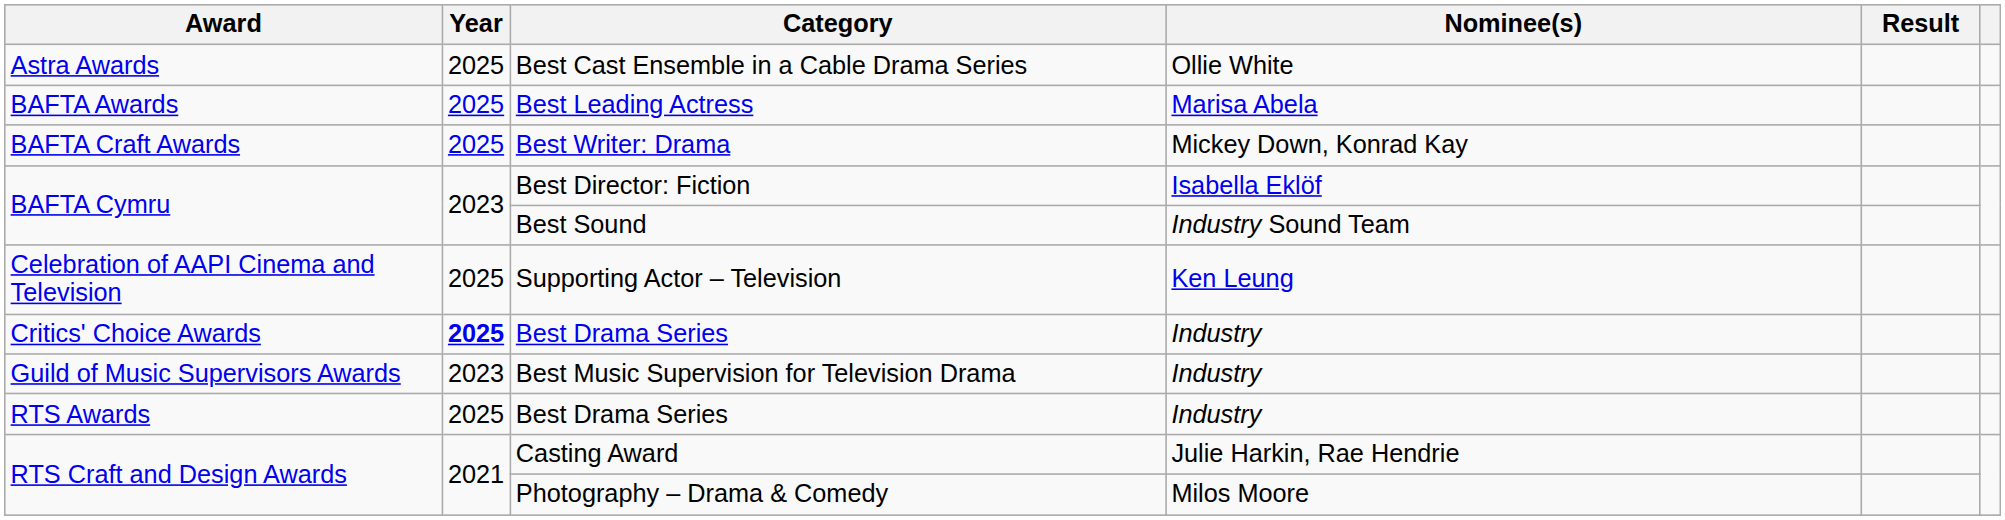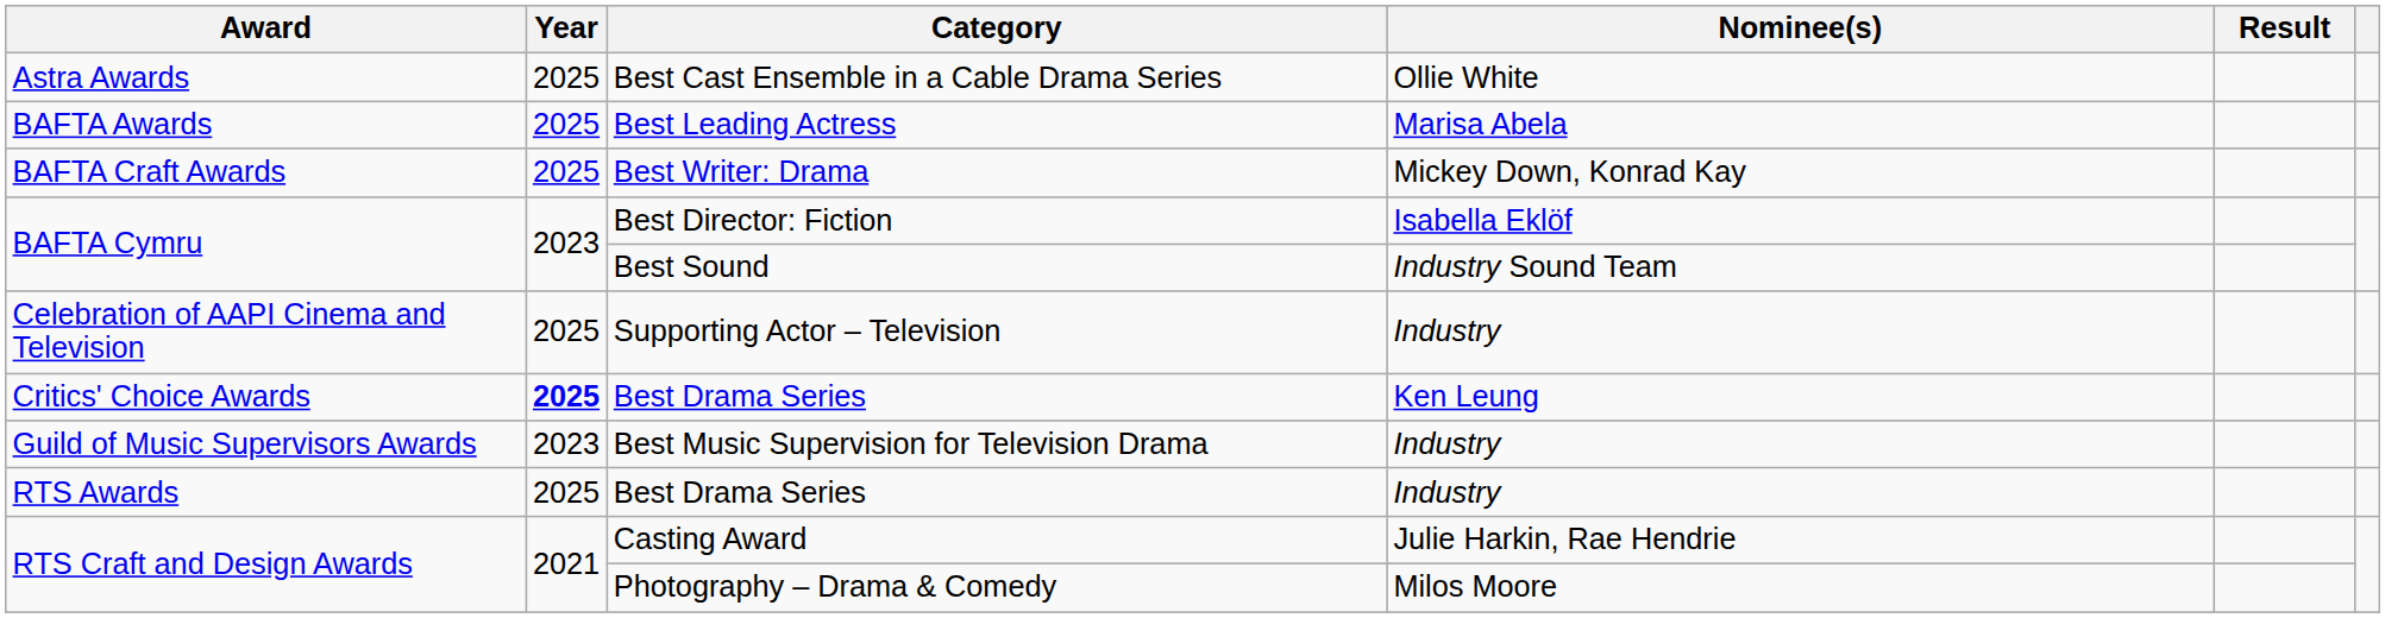 <table class="wikitable" style="width:100%">
 <tr>
 <th scope="col" style="width:22%;">Award</th>
 <th scope="col" style="width:3%;">Year</th>
 <th scope="col" style="width:33%;">Category</th>
 <th scope="col" style="width:35%;">Nominee(s)</th>
 <th scope="col" style="width:6%;">Result</th>
 <th scope="col" class="unsortable" style="width:1%;"></th>
 </tr>
 <tr>
 <td><a href='#'>Astra Awards</a></td>
 <td align="center">2025</td>
 <td>Best Cast Ensemble in a Cable Drama Series</td>
 <td>Ollie White</td>
 <td></td>
 <td align="center"></td>
 </tr>
 <tr>
 <td><a href='#'>BAFTA Awards</a></td>
 <td align="center"><a href='#'>2025</a></td>
 <td><a href='#'>Best Leading Actress</a></td>
 <td><a href='#'>Marisa Abela</a></td>
 <td></td>
 <td align="center"></td>
 </tr>
 <tr>
 <td><a href='#'>BAFTA Craft Awards</a></td>
 <td align="center"><a href='#'>2025</a></td>
 <td><a href='#'>Best Writer: Drama</a></td>
 <td>Mickey Down, Konrad Kay</td>
 <td></td>
 <td align="center"></td>
 </tr>
 <tr>
 <td rowspan="2"><a href='#'>BAFTA Cymru</a></td>
 <td align="center" rowspan="2">2023</td>
 <td>Best Director: Fiction</td>
 <td><a href='#'>Isabella Eklöf</a></td>
 <td></td>
 <td align="center" rowspan="2"></td>
 </tr>
 <tr>
 <td>Best Sound</td>
 <td><em>Industry</em> Sound Team</td>
 <td></td>
 </tr>
 <tr>
 <td><a href='#'>Celebration of AAPI Cinema and Television</a></td>
 <td align="center">2025</td>
 <td>Supporting Actor – Television</td>
-<td><a href='#'>Ken Leung</a></td>
+<td><em>Industry</em></td>
 <td></td>
 <td align="center"></td>
 </tr>
 <tr>
 <td><a href='#'>Critics' Choice Awards</a></td>
 <td align="center"><strong><a href='#'>2025</a></strong></td>
 <td><a href='#'>Best Drama Series</a></td>
-<td><em>Industry</em></td>
+<td><a href='#'>Ken Leung</a></td>
 <td></td>
 <td align="center"></td>
 </tr>
 <tr>
 <td><a href='#'>Guild of Music Supervisors Awards</a></td>
 <td align="center">2023</td>
 <td>Best Music Supervision for Television Drama</td>
 <td><em>Industry</em></td>
 <td></td>
 <td align="center"></td>
 </tr>
 <tr>
 <td><a href='#'>RTS Awards</a></td>
 <td align="center">2025</td>
 <td>Best Drama Series</td>
 <td><em>Industry</em></td>
 <td></td>
 <td align="center"></td>
 </tr>
 <tr>
 <td rowspan="2"><a href='#'>RTS Craft and Design Awards</a></td>
 <td align="center" rowspan="2">2021</td>
 <td>Casting Award</td>
 <td>Julie Harkin, Rae Hendrie</td>
 <td></td>
 <td align="center" rowspan="2"></td>
 </tr>
 <tr>
 <td>Photography – Drama & Comedy</td>
 <td>Milos Moore</td>
 <td></td>
 </tr>
 </table>
